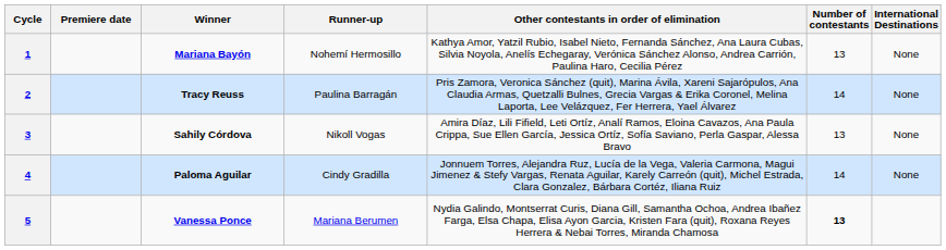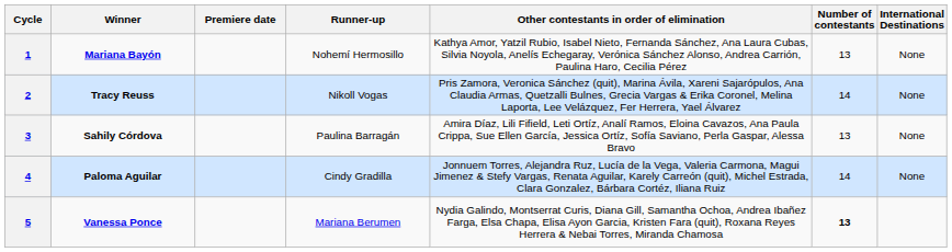 <table class="wikitable" style="font-size:90%; width:100%; text-align: center;">
 <tr>
 <th style="width:5%;">Cycle</th>
+<th width=16%>Winner</th>
 <th style="width:10%;">Premiere date</th>
-<th width=16%>Winner</th>
 <th width=16%>Runner-up</th>
 <th style="width:43%;">Other contestants in order of elimination</th>
 <th style="width:3%;">Number of contestants</th>
 <th style="width:8%;">International Destinations</th>
 </tr>
 <tr>
 <th><a href='#'>1</a></th>
+<td><strong><a href='#'>Mariana Bayón</a></strong></td>
 <td></td>
-<td><strong><a href='#'>Mariana Bayón</a></strong></td>
 <td>Nohemí Hermosillo</td>
 <td>Kathya Amor, Yatzil Rubio, Isabel Nieto, Fernanda Sánchez, Ana Laura Cubas, Silvia Noyola, Anelís Echegaray, Verónica Sánchez Alonso, Andrea Carrión, Paulina Haro, Cecilia Pérez</td>
 <td>13</td>
 <td>None</td>
 </tr>
 <tr style="background: #D0E6FF;">
 <th><a href='#'>2</a></th>
+<td><strong>Tracy Reuss</strong></td>
 <td></td>
-<td><strong>Tracy Reuss</strong></td>
-<td>Paulina Barragán</td>
+<td>Nikoll Vogas</td>
 <td>Pris Zamora, Veronica Sánchez (quit), Marina Ávila, Xareni Sajarópulos, Ana Claudia Armas, Quetzalli Bulnes, Grecia Vargas & Erika Coronel, Melina Laporta, Lee Velázquez, Fer Herrera, Yael Álvarez</td>
 <td>14</td>
 <td>None</td>
 </tr>
 <tr>
 <th><a href='#'>3</a></th>
+<td><strong>Sahily Córdova</strong></td>
 <td></td>
-<td><strong>Sahily Córdova</strong></td>
-<td>Nikoll Vogas</td>
+<td>Paulina Barragán</td>
 <td>Amira Díaz, Lili Fifield, Leti Ortíz, Analí Ramos, Eloina Cavazos, Ana Paula Crippa, Sue Ellen García, Jessica Ortíz, Sofía Saviano, Perla Gaspar, Alessa Bravo</td>
 <td>13</td>
 <td>None</td>
 </tr>
 <tr style="background: #D0E6FF;">
 <th><a href='#'>4</a></th>
+<td><strong>Paloma Aguilar</strong></td>
 <td></td>
-<td><strong>Paloma Aguilar</strong></td>
 <td>Cindy Gradilla</td>
 <td>Jonnuem Torres, Alejandra Ruz, Lucía de la Vega, Valeria Carmona, Magui Jimenez & Stefy Vargas, Renata Aguilar, Karely Carreón (quit), Michel Estrada, Clara Gonzalez, Bárbara Cortéz, Iliana Ruiz</td>
 <td>14</td>
 <td>None</td>
 </tr>
 <tr>
 <th><a href='#'>5</a></th>
+<td><strong><a href='#'>Vanessa Ponce</a></strong></td>
 <td height="60"></td>
-<td><strong><a href='#'>Vanessa Ponce</a></strong></td>
 <td><a href='#'>Mariana Berumen</a></td>
 <td>Nydia Galindo, Montserrat Curis, Diana Gill, Samantha Ochoa, Andrea Ibañez Farga, Elsa Chapa, Elisa Ayon Garcia, Kristen Fara (quit), Roxana Reyes Herrera & Nebai Torres, Miranda Chamosa</td>
 <td><strong>13</strong></td>
 <td></td>
 </tr>
 </table>
